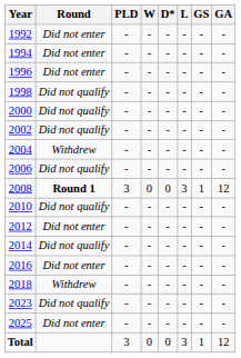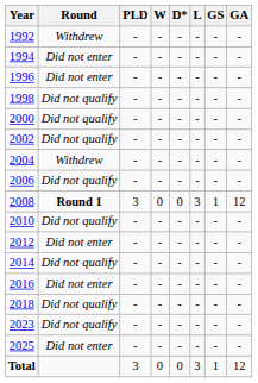 <table class="wikitable" style="text-align: center;font-size:90%;">
 <tr>
 <th>Year</th>
 <th>Round</th>
 <th>PLD</th>
 <th>W</th>
 <th>D*</th>
 <th>L</th>
 <th>GS</th>
 <th>GA</th>
 </tr>
 <tr>
 <td> <a href='#'>1992</a></td>
-<td><em>Did not enter</em></td>
+<td><em>Withdrew</em></td>
 <td>-</td>
 <td>-</td>
 <td>-</td>
 <td>-</td>
 <td>-</td>
 <td>-</td>
 </tr>
 <tr>
 <td> <a href='#'>1994</a></td>
 <td><em>Did not enter</em></td>
 <td>-</td>
 <td>-</td>
 <td>-</td>
 <td>-</td>
 <td>-</td>
 <td>-</td>
 </tr>
 <tr>
 <td> <a href='#'>1996</a></td>
 <td><em>Did not enter</em></td>
 <td>-</td>
 <td>-</td>
 <td>-</td>
 <td>-</td>
 <td>-</td>
 <td>-</td>
 </tr>
 <tr>
 <td> <a href='#'>1998</a></td>
 <td><em>Did not qualify</em></td>
 <td>-</td>
 <td>-</td>
 <td>-</td>
 <td>-</td>
 <td>-</td>
 <td>-</td>
 </tr>
 <tr>
 <td> <a href='#'>2000</a></td>
 <td><em>Did not qualify</em></td>
 <td>-</td>
 <td>-</td>
 <td>-</td>
 <td>-</td>
 <td>-</td>
 <td>-</td>
 </tr>
 <tr>
 <td> <a href='#'>2002</a></td>
 <td><em>Did not qualify</em></td>
 <td>-</td>
 <td>-</td>
 <td>-</td>
 <td>-</td>
 <td>-</td>
 <td>-</td>
 </tr>
 <tr>
 <td> <a href='#'>2004</a></td>
 <td><em>Withdrew</em></td>
 <td>-</td>
 <td>-</td>
 <td>-</td>
 <td>-</td>
 <td>-</td>
 <td>-</td>
 </tr>
 <tr>
 <td> <a href='#'>2006</a></td>
 <td><em>Did not qualify</em></td>
 <td>-</td>
 <td>-</td>
 <td>-</td>
 <td>-</td>
 <td>-</td>
 <td>-</td>
 </tr>
 <tr>
 <td> <a href='#'>2008</a></td>
 <td><strong>Round 1</strong></td>
 <td>3</td>
 <td>0</td>
 <td>0</td>
 <td>3</td>
 <td>1</td>
 <td>12</td>
 </tr>
 <tr>
 <td> <a href='#'>2010</a></td>
 <td><em>Did not qualify</em></td>
 <td>-</td>
 <td>-</td>
 <td>-</td>
 <td>-</td>
 <td>-</td>
 <td>-</td>
 </tr>
 <tr>
 <td> <a href='#'>2012</a></td>
 <td><em>Did not enter</em></td>
 <td>-</td>
 <td>-</td>
 <td>-</td>
 <td>-</td>
 <td>-</td>
 <td>-</td>
 </tr>
 <tr>
 <td> <a href='#'>2014</a></td>
 <td><em>Did not qualify</em></td>
 <td>-</td>
 <td>-</td>
 <td>-</td>
 <td>-</td>
 <td>-</td>
 <td>-</td>
 </tr>
 <tr>
 <td> <a href='#'>2016</a></td>
 <td><em>Did not enter</em></td>
 <td>-</td>
 <td>-</td>
 <td>-</td>
 <td>-</td>
 <td>-</td>
 <td>-</td>
 </tr>
 <tr>
 <td> <a href='#'>2018</a></td>
-<td><em>Withdrew</em></td>
+<td><em>Did not qualify</em></td>
 <td>-</td>
 <td>-</td>
 <td>-</td>
 <td>-</td>
 <td>-</td>
 <td>-</td>
 </tr>
 <tr>
 <td> <a href='#'>2023</a></td>
 <td><em> Did not qualify</em></td>
 <td>-</td>
 <td>-</td>
 <td>-</td>
 <td>-</td>
 <td>-</td>
 <td>-</td>
 </tr>
 <tr>
 <td> <a href='#'>2025</a></td>
 <td><em>Did not enter</em></td>
 <td>-</td>
 <td>-</td>
 <td>-</td>
 <td>-</td>
 <td>-</td>
 <td>-</td>
 </tr>
 <tr>
 <td><strong>Total</strong></td>
 <td></td>
 <td>3</td>
 <td>0</td>
 <td>0</td>
 <td>3</td>
 <td>1</td>
 <td>12</td>
 </tr>
 </table>
